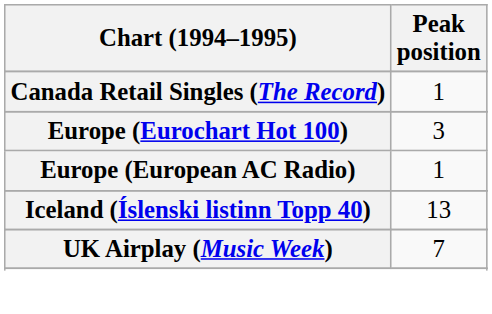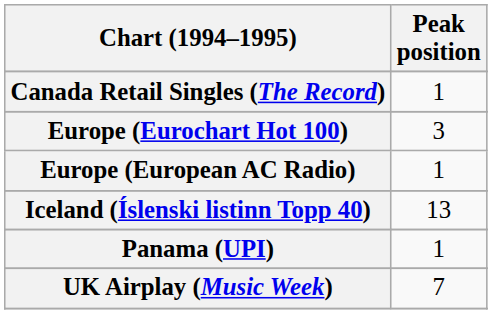 <table class="wikitable plainrowheaders sortable">
 <tr>
 <th>Chart (1994–1995)</th>
 <th>Peak<br>position</th>
 </tr>
 <tr>
 </tr>
 <tr>
 </tr>
 <tr>
 </tr>
 <tr>
 <th scope="row">Canada Retail Singles (<em><a href='#'>The Record</a></em>)</th>
 <td align="center">1</td>
 </tr>
 <tr>
 </tr>
 <tr>
 </tr>
 <tr>
 <th scope="row">Europe (<a href='#'>Eurochart Hot 100</a>)</th>
 <td align="center">3</td>
 </tr>
 <tr>
 <th scope="row">Europe (European AC Radio)</th>
 <td align="center">1</td>
 </tr>
 <tr>
 </tr>
 <tr>
 </tr>
 <tr>
 <th scope="row">Iceland (<a href='#'>Íslenski listinn Topp 40</a>)</th>
 <td align="center">13</td>
 </tr>
 <tr>
 </tr>
 <tr>
 </tr>
 <tr>
 </tr>
 <tr>
 </tr>
 <tr>
 </tr>
 <tr>
+<th scope="row">Panama (<a href='#'>UPI</a>)</th>
+<td align="center">1</td>
+</tr>
+<tr>
 </tr>
 <tr>
 </tr>
 <tr>
 </tr>
 <tr>
 </tr>
 <tr>
 <th scope="row">UK Airplay (<em><a href='#'>Music Week</a></em>)</th>
 <td align="center">7</td>
 </tr>
 <tr>
 </tr>
 <tr>
 </tr>
 <tr>
 </tr>
 </table>
